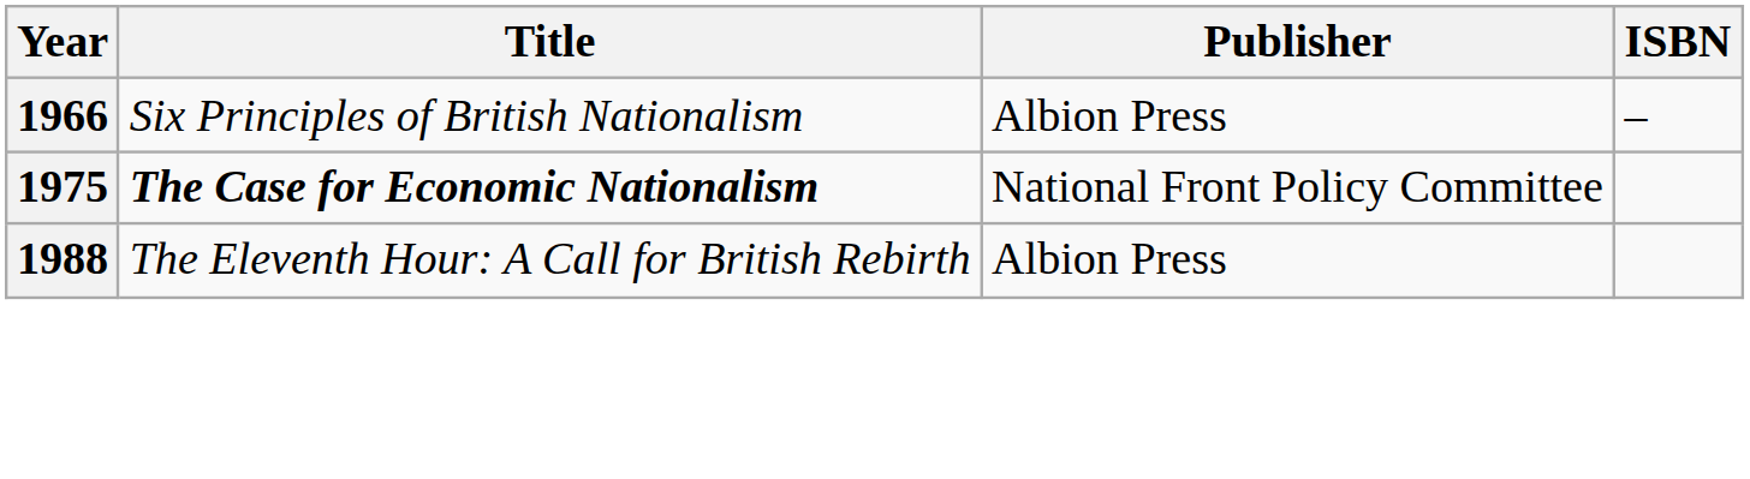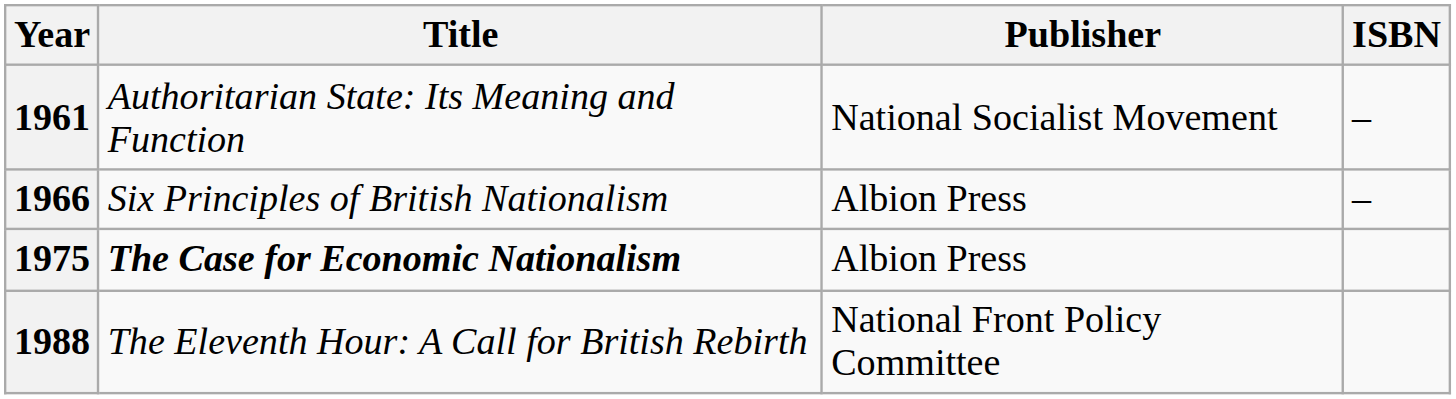 <table class="wikitable plainrowheaders">
 <tr>
 <th scope="col">Year</th>
 <th scope="col">Title</th>
 <th scope="col">Publisher</th>
 <th scope="col">ISBN</th>
+</tr>
+<tr>
+<th scope="row">1961</th>
+<td><em>Authoritarian State: Its Meaning and Function</em></td>
+<td>National Socialist Movement</td>
+<td>–</td>
 </tr>
 <tr>
 <th scope="row">1966</th>
 <td><em>Six Principles of British Nationalism</em></td>
 <td>Albion Press</td>
 <td>–</td>
 </tr>
 <tr>
 <th scope="row">1975</th>
 <td><strong><em>The Case for Economic Nationalism</em></strong></td>
-<td>National Front Policy Committee</td>
+<td>Albion Press</td>
 <td></td>
 </tr>
 <tr>
 <th scope="row">1988</th>
 <td><em>The Eleventh Hour: A Call for British Rebirth</em></td>
-<td>Albion Press</td>
+<td>National Front Policy Committee</td>
 <td></td>
 </tr>
 </table>
